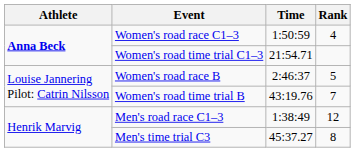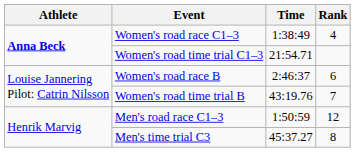 <table class="wikitable" style="font-size:90%">
 <tr>
 <th>Athlete</th>
 <th>Event</th>
 <th>Time</th>
 <th>Rank</th>
 </tr>
 <tr align=center>
 <td align=left rowspan=2><strong><a href='#'>Anna Beck</a></strong></td>
 <td align=left><a href='#'>Women's road race C1–3</a></td>
-<td>1:50:59</td>
+<td>1:38:49</td>
 <td>4</td>
 </tr>
 <tr align=center>
 <td align=left><a href='#'>Women's road time trial C1–3</a></td>
 <td>21:54.71</td>
 <td></td>
 </tr>
 <tr align=center>
 <td align=left rowspan=2><a href='#'>Louise Jannering</a><br>Pilot: <a href='#'>Catrin Nilsson</a></td>
 <td align=left><a href='#'>Women's road race B</a></td>
 <td>2:46:37</td>
-<td>5</td>
+<td>6</td>
 </tr>
 <tr align=center>
 <td align=left><a href='#'>Women's road time trial B</a></td>
 <td>43:19.76</td>
 <td>7</td>
 </tr>
 <tr align=center>
 <td align=left rowspan=2><a href='#'>Henrik Marvig</a></td>
 <td align=left><a href='#'>Men's road race C1–3</a></td>
-<td>1:38:49</td>
+<td>1:50:59</td>
 <td>12</td>
 </tr>
 <tr align=center>
 <td align=left><a href='#'>Men's time trial C3</a></td>
 <td>45:37.27</td>
 <td>8</td>
 </tr>
 </table>
